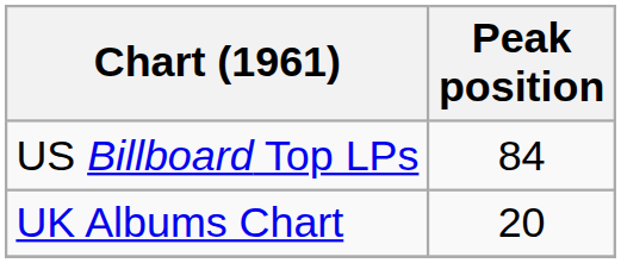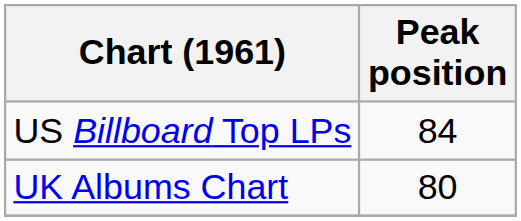 <table class="wikitable">
 <tr>
 <th>Chart (1961)</th>
 <th>Peak<br>position</th>
 </tr>
 <tr>
 <td>US <a href='#'><em>Billboard</em> Top LPs</a></td>
 <td align="center">84</td>
 </tr>
 <tr>
 <td><a href='#'>UK Albums Chart</a></td>
-<td align= "center">20</td>
+<td align= "center">80</td>
 </tr>
 <tr>
 </tr>
 </table>
